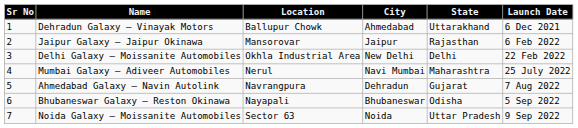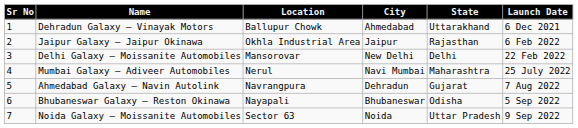 <table class="wikitable">
 <tr>
 <th style="background:#000000; color:#ecf4f9;">Sr No</th>
 <th style="background:#000000; color:#ecf4f9;">Name</th>
 <th style="background:#000000; color:#ecf4f9;">Location</th>
 <th style="background:#000000; color:#ecf4f9;">City</th>
 <th style="background:#000000; color:#ecf4f9;">State</th>
 <th style="background:#000000; color:#ecf4f9;">Launch Date</th>
 </tr>
 <tr>
 <td>1</td>
 <td>Dehradun Galaxy – Vinayak Motors</td>
 <td>Ballupur Chowk</td>
 <td>Ahmedabad</td>
 <td>Uttarakhand</td>
 <td>6 Dec 2021</td>
 </tr>
 <tr>
 <td>2</td>
 <td>Jaipur Galaxy – Jaipur Okinawa</td>
-<td>Mansorovar</td>
+<td>Okhla Industrial Area</td>
 <td>Jaipur</td>
 <td>Rajasthan</td>
 <td>6 Feb 2022</td>
 </tr>
 <tr>
 <td>3</td>
 <td>Delhi Galaxy – Moissanite Automobiles</td>
-<td>Okhla Industrial Area</td>
+<td>Mansorovar</td>
 <td>New Delhi</td>
 <td>Delhi</td>
 <td>22 Feb 2022</td>
 </tr>
 <tr>
 <td>4</td>
 <td>Mumbai Galaxy – Adiveer Automobiles</td>
 <td>Nerul</td>
 <td>Navi Mumbai</td>
 <td>Maharashtra</td>
 <td>25 July 2022</td>
 </tr>
 <tr>
 <td>5</td>
 <td>Ahmedabad Galaxy – Navin Autolink</td>
 <td>Navrangpura</td>
 <td>Dehradun</td>
 <td>Gujarat</td>
 <td>7 Aug 2022</td>
 </tr>
 <tr>
 <td>6</td>
 <td>Bhubaneswar Galaxy – Reston Okinawa</td>
 <td>Nayapali</td>
 <td>Bhubaneswar</td>
 <td>Odisha</td>
 <td>5 Sep 2022</td>
 </tr>
 <tr>
 <td>7</td>
 <td>Noida Galaxy – Moissanite Automobiles</td>
 <td>Sector 63</td>
 <td>Noida</td>
 <td>Uttar Pradesh</td>
 <td>9 Sep 2022</td>
 </tr>
 </table>
